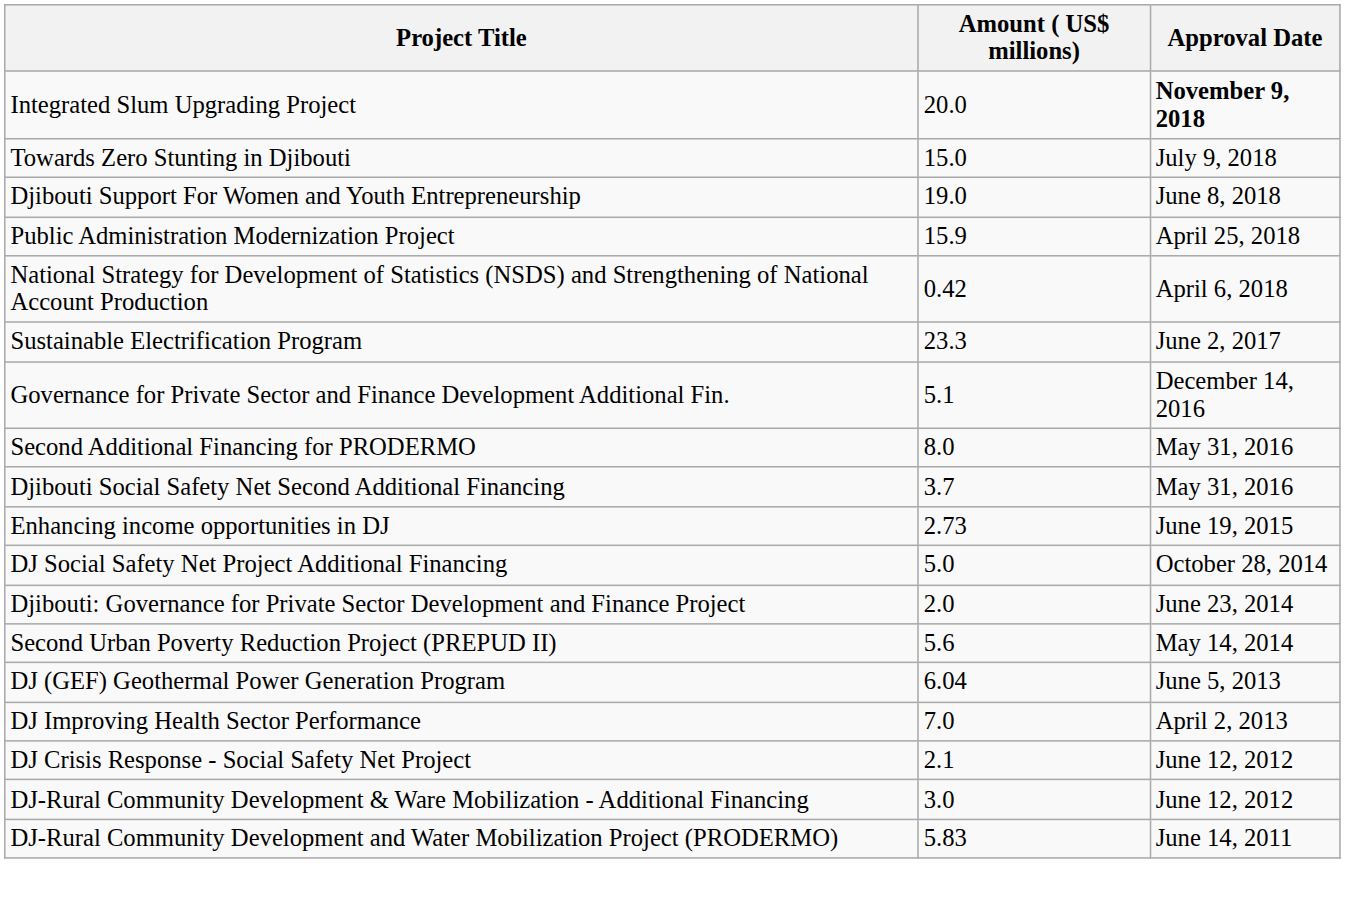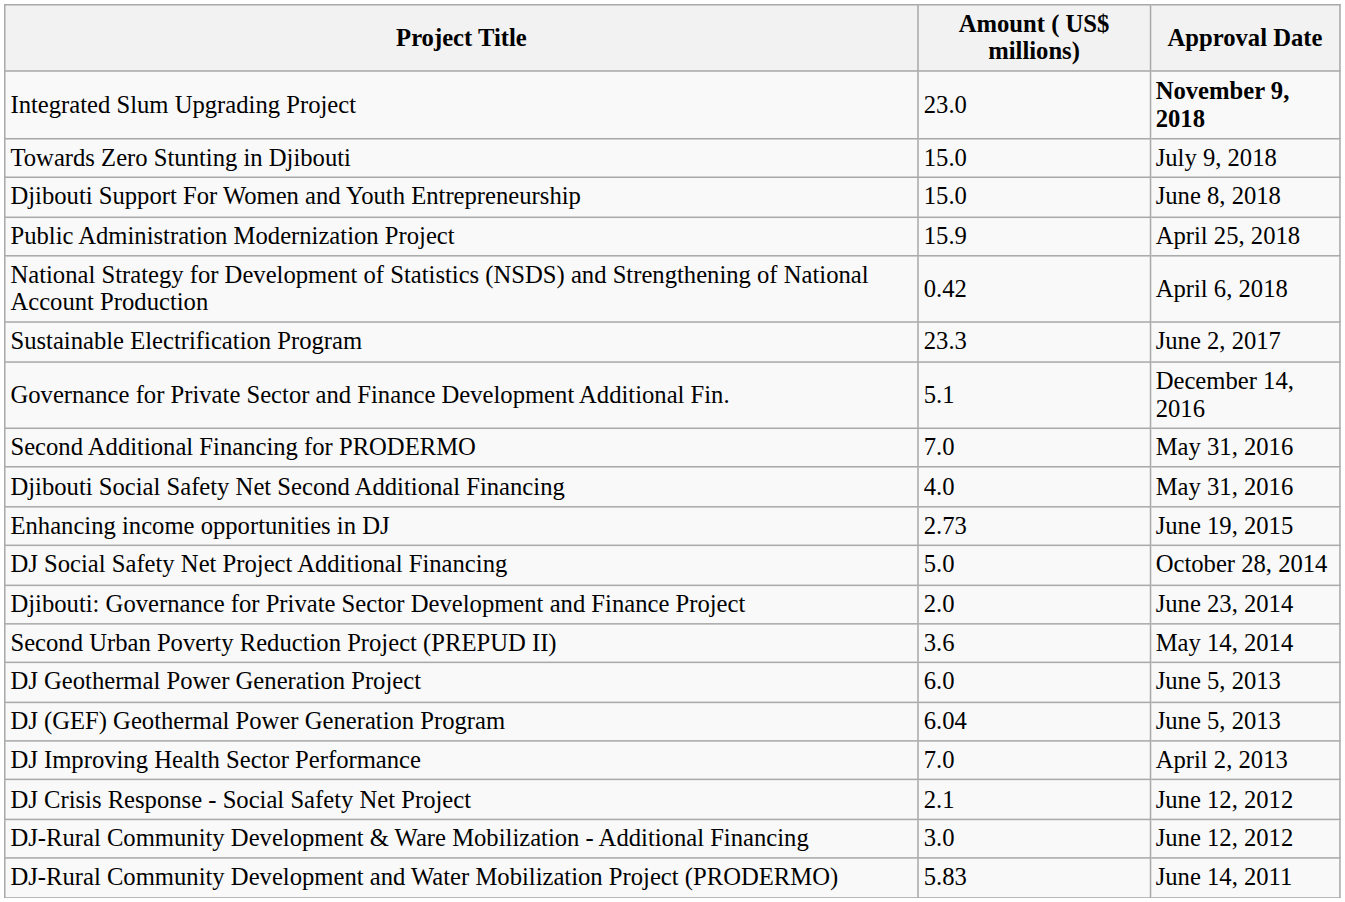 <table class="wikitable">
 <tr>
 <th>Project Title</th>
 <th>Amount ( US$ millions)</th>
 <th>Approval Date</th>
 </tr>
 <tr>
 <td>Integrated Slum Upgrading Project</td>
-<td>20.0</td>
+<td>23.0</td>
 <td><strong>November 9, 2018</strong></td>
 </tr>
 <tr>
 <td>Towards Zero Stunting in Djibouti</td>
 <td>15.0</td>
 <td>July 9, 2018</td>
 </tr>
 <tr>
 <td>Djibouti Support For Women and Youth Entrepreneurship</td>
-<td>19.0</td>
+<td>15.0</td>
 <td>June 8, 2018</td>
 </tr>
 <tr>
 <td>Public Administration Modernization Project</td>
 <td>15.9</td>
 <td>April 25, 2018</td>
 </tr>
 <tr>
 <td>National Strategy for Development of Statistics (NSDS) and Strengthening of National Account Production</td>
 <td>0.42</td>
 <td>April 6, 2018</td>
 </tr>
 <tr>
 <td>Sustainable Electrification Program</td>
 <td>23.3</td>
 <td>June 2, 2017</td>
 </tr>
 <tr>
 <td>Governance for Private Sector and Finance Development Additional Fin.</td>
 <td>5.1</td>
 <td>December 14, 2016</td>
 </tr>
 <tr>
 <td>Second Additional Financing for PRODERMO</td>
-<td>8.0</td>
+<td>7.0</td>
 <td>May 31, 2016</td>
 </tr>
 <tr>
 <td>Djibouti Social Safety Net Second Additional Financing</td>
-<td>3.7</td>
+<td>4.0</td>
 <td>May 31, 2016</td>
 </tr>
 <tr>
 <td>Enhancing income opportunities in DJ</td>
 <td>2.73</td>
 <td>June 19, 2015</td>
 </tr>
 <tr>
 <td>DJ Social Safety Net Project Additional Financing</td>
 <td>5.0</td>
 <td>October 28, 2014</td>
 </tr>
 <tr>
 <td>Djibouti: Governance for Private Sector Development and Finance Project</td>
 <td>2.0</td>
 <td>June 23, 2014</td>
 </tr>
 <tr>
 <td>Second Urban Poverty Reduction Project (PREPUD II)</td>
-<td>5.6</td>
+<td>3.6</td>
 <td>May 14, 2014</td>
+</tr>
+<tr>
+<td>DJ Geothermal Power Generation Project</td>
+<td>6.0</td>
+<td>June 5, 2013</td>
 </tr>
 <tr>
 <td>DJ (GEF) Geothermal Power Generation Program</td>
 <td>6.04</td>
 <td>June 5, 2013</td>
 </tr>
 <tr>
 <td>DJ Improving Health Sector Performance</td>
 <td>7.0</td>
 <td>April 2, 2013</td>
 </tr>
 <tr>
 <td>DJ Crisis Response - Social Safety Net Project</td>
 <td>2.1</td>
 <td>June 12, 2012</td>
 </tr>
 <tr>
 <td>DJ-Rural Community Development & Ware Mobilization - Additional Financing</td>
 <td>3.0</td>
 <td>June 12, 2012</td>
 </tr>
 <tr>
 <td>DJ-Rural Community Development and Water Mobilization Project (PRODERMO)</td>
 <td>5.83</td>
 <td>June 14, 2011</td>
 </tr>
 </table>
